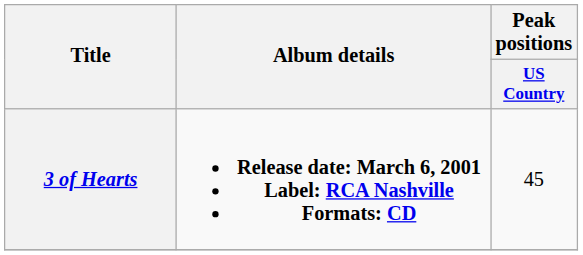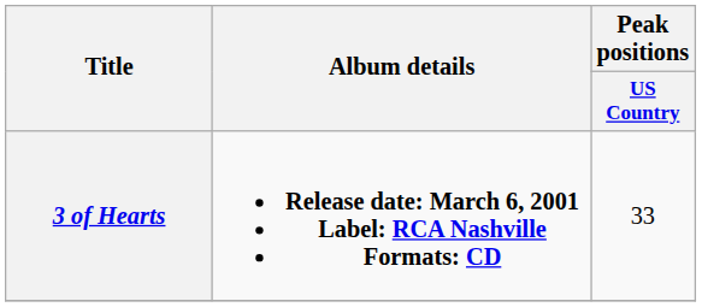 <table class="wikitable plainrowheaders" style="text-align:center;">
 <tr>
 <th rowspan="2" style="width:8em;">Title</th>
 <th rowspan="2" style="width:15em;">Album details</th>
 <th colspan="1">Peak positions</th>
 </tr>
 <tr style="font-size:smaller;">
 <th width="40"><a href='#'>US Country</a><br></th>
 </tr>
 <tr>
 <th scope="row"><em><a href='#'>3 of Hearts</a></em></th>
 <td><strong><br><ul><li>Release date: March 6, 2001</li><li>Label: <a href='#'>RCA Nashville</a></li><li>Formats: <a href='#'>CD</a></li></ul></strong></td>
-<td>45</td>
+<td>33</td>
 </tr>
 <tr>
 </tr>
 </table>
